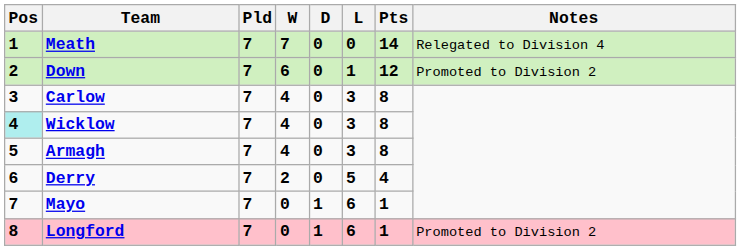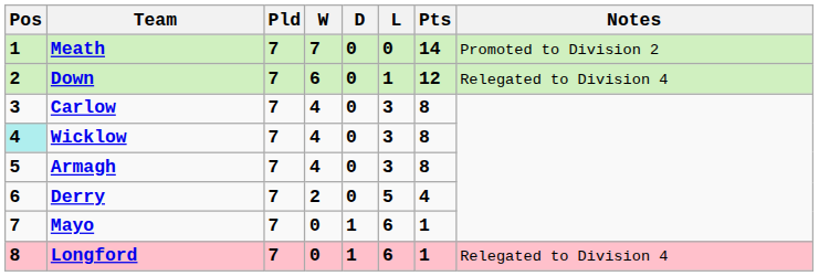 <table class="wikitable" style="text-align: centre;">
 <tr>
 <th width=20>Pos</th>
 <th width=150>Team</th>
 <th width=20>Pld</th>
 <th width=20>W</th>
 <th width=20>D</th>
 <th width=20>L</th>
 <th width=20>Pts</th>
 <th width=250>Notes</th>
 </tr>
 <tr style="background:#D0F0C0;">
 <td><strong>1</strong></td>
 <td align=left><strong> <a href='#'>Meath</a> </strong></td>
 <td><strong>7</strong></td>
 <td><strong>7</strong></td>
 <td><strong>0</strong></td>
 <td><strong>0</strong></td>
 <td><strong>14</strong></td>
-<td><small> Relegated to Division 4</small></td>
+<td><small> Promoted to Division 2</small></td>
 </tr>
 <tr style="background:#D0F0C0;">
 <td><strong>2</strong></td>
 <td align=left><strong> <a href='#'>Down</a> </strong></td>
 <td><strong>7</strong></td>
 <td><strong>6</strong></td>
 <td><strong>0</strong></td>
 <td><strong>1</strong></td>
 <td><strong>12</strong></td>
-<td><small> Promoted to Division 2</small></td>
+<td><small> Relegated to Division 4</small></td>
 </tr>
 <tr>
 <td><strong>3</strong></td>
 <td align=left><strong> <a href='#'>Carlow</a> </strong></td>
 <td><strong>7</strong></td>
 <td><strong>4</strong></td>
 <td><strong>0</strong></td>
 <td><strong>3</strong></td>
 <td><strong>8</strong></td>
 </tr>
 <tr>
 <td style="background: paleturquoise;"><strong>4</strong></td>
 <td align=left><strong> <a href='#'>Wicklow</a> </strong></td>
 <td><strong>7</strong></td>
 <td><strong>4</strong></td>
 <td><strong>0</strong></td>
 <td><strong>3</strong></td>
 <td><strong>8</strong></td>
 </tr>
 <tr>
 <td><strong>5</strong></td>
 <td align=left><strong> <a href='#'>Armagh</a> </strong></td>
 <td><strong>7</strong></td>
 <td><strong>4</strong></td>
 <td><strong>0</strong></td>
 <td><strong>3</strong></td>
 <td><strong>8</strong></td>
 </tr>
 <tr>
 <td><strong>6</strong></td>
 <td align=left><strong> <a href='#'>Derry</a> </strong></td>
 <td><strong>7</strong></td>
 <td><strong>2</strong></td>
 <td><strong>0</strong></td>
 <td><strong>5</strong></td>
 <td><strong>4</strong></td>
 </tr>
 <tr>
 <td><strong>7</strong></td>
 <td align=left><strong> <a href='#'>Mayo</a></strong></td>
 <td><strong>7</strong></td>
 <td><strong>0</strong></td>
 <td><strong>1</strong></td>
 <td><strong>6</strong></td>
 <td><strong>1</strong></td>
 </tr>
 <tr style="background:pink;">
 <td><strong>8</strong></td>
 <td align=left><strong> <a href='#'>Longford</a></strong></td>
 <td><strong>7</strong></td>
 <td><strong>0</strong></td>
 <td><strong>1</strong></td>
 <td><strong>6</strong></td>
 <td><strong>1</strong></td>
-<td><small> Promoted to Division 2</small></td>
+<td><small> Relegated to Division 4</small></td>
 </tr>
 </table>
